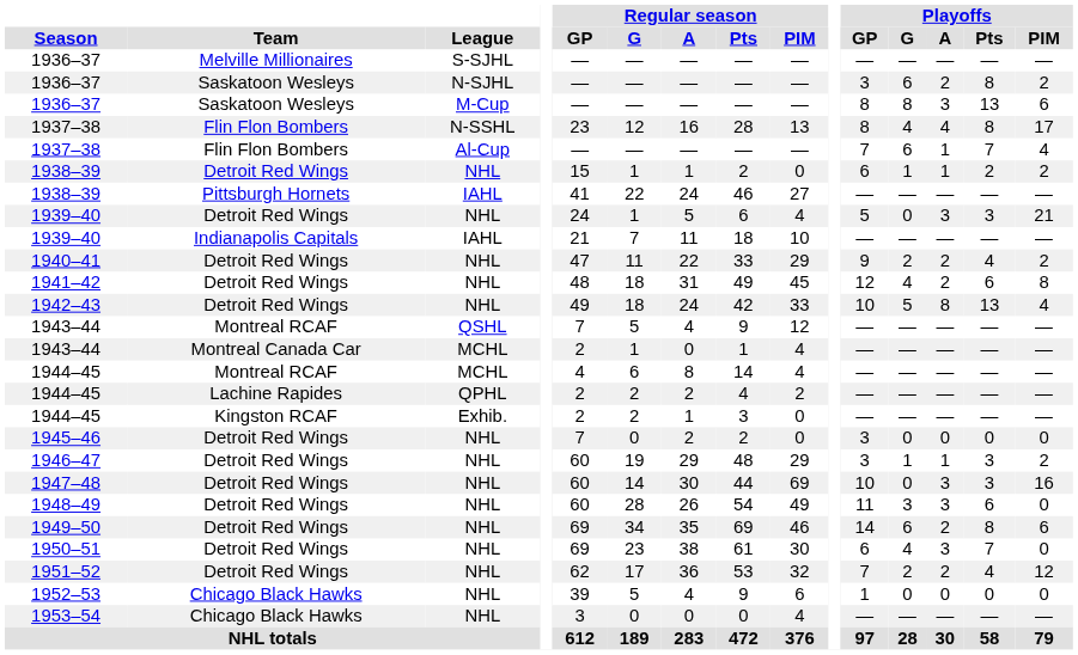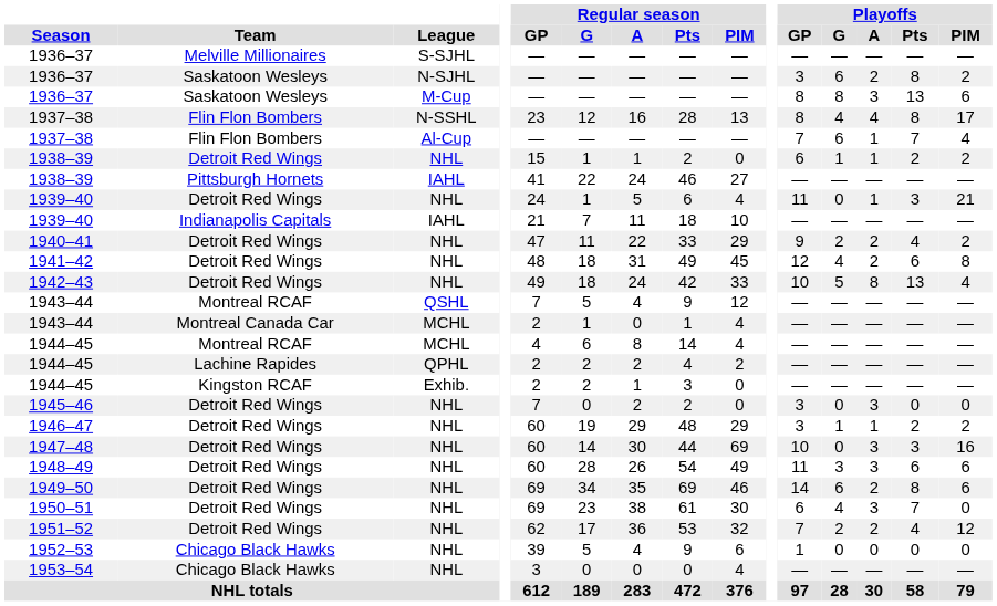 <table border="0" cellpadding="1" cellspacing="0" style="text-align:center; width:60em;">
 <tr style="background:#e0e0e0;">
 <th colspan="3"  bgcolor="#ffffff"> </th>
 <th rowspan="99" bgcolor="#ffffff"> </th>
 <th colspan="5"><a href='#'>Regular season</a></th>
 <th rowspan="99" bgcolor="#ffffff"> </th>
 <th colspan="5"><a href='#'>Playoffs</a></th>
 </tr>
 <tr style="background:#e0e0e0;">
 <th><a href='#'>Season</a></th>
 <th>Team</th>
 <th>League</th>
 <th>GP</th>
 <th><a href='#'>G</a></th>
 <th><a href='#'>A</a></th>
 <th><a href='#'>Pts</a></th>
 <th><a href='#'>PIM</a></th>
 <th>GP</th>
 <th>G</th>
 <th>A</th>
 <th>Pts</th>
 <th>PIM</th>
 </tr>
 <tr>
 <td>1936–37</td>
 <td><a href='#'>Melville Millionaires</a></td>
 <td>S-SJHL</td>
 <td>—</td>
 <td>—</td>
 <td>—</td>
 <td>—</td>
 <td>—</td>
 <td>—</td>
 <td>—</td>
 <td>—</td>
 <td>—</td>
 <td>—</td>
 </tr>
 <tr style="background:#f0f0f0;">
 <td>1936–37</td>
 <td>Saskatoon Wesleys</td>
 <td>N-SJHL</td>
 <td>—</td>
 <td>—</td>
 <td>—</td>
 <td>—</td>
 <td>—</td>
 <td>3</td>
 <td>6</td>
 <td>2</td>
 <td>8</td>
 <td>2</td>
 </tr>
 <tr>
 <td><a href='#'>1936–37</a></td>
 <td>Saskatoon Wesleys</td>
 <td><a href='#'>M-Cup</a></td>
 <td>—</td>
 <td>—</td>
 <td>—</td>
 <td>—</td>
 <td>—</td>
 <td>8</td>
 <td>8</td>
 <td>3</td>
 <td>13</td>
 <td>6</td>
 </tr>
 <tr style="background:#f0f0f0;">
 <td>1937–38</td>
 <td><a href='#'>Flin Flon Bombers</a></td>
 <td>N-SSHL</td>
 <td>23</td>
 <td>12</td>
 <td>16</td>
 <td>28</td>
 <td>13</td>
 <td>8</td>
 <td>4</td>
 <td>4</td>
 <td>8</td>
 <td>17</td>
 </tr>
 <tr>
 <td><a href='#'>1937–38</a></td>
 <td>Flin Flon Bombers</td>
 <td><a href='#'>Al-Cup</a></td>
 <td>—</td>
 <td>—</td>
 <td>—</td>
 <td>—</td>
 <td>—</td>
 <td>7</td>
 <td>6</td>
 <td>1</td>
 <td>7</td>
 <td>4</td>
 </tr>
 <tr style="background:#f0f0f0;">
 <td><a href='#'>1938–39</a></td>
 <td><a href='#'>Detroit Red Wings</a></td>
 <td><a href='#'>NHL</a></td>
 <td>15</td>
 <td>1</td>
 <td>1</td>
 <td>2</td>
 <td>0</td>
 <td>6</td>
 <td>1</td>
 <td>1</td>
 <td>2</td>
 <td>2</td>
 </tr>
 <tr>
 <td><a href='#'>1938–39</a></td>
 <td><a href='#'>Pittsburgh Hornets</a></td>
 <td><a href='#'>IAHL</a></td>
 <td>41</td>
 <td>22</td>
 <td>24</td>
 <td>46</td>
 <td>27</td>
 <td>—</td>
 <td>—</td>
 <td>—</td>
 <td>—</td>
 <td>—</td>
 </tr>
 <tr style="background:#f0f0f0;">
 <td><a href='#'>1939–40</a></td>
 <td>Detroit Red Wings</td>
 <td>NHL</td>
 <td>24</td>
 <td>1</td>
 <td>5</td>
 <td>6</td>
 <td>4</td>
-<td>5</td>
+<td>11</td>
 <td>0</td>
-<td>3</td>
+<td>1</td>
 <td>3</td>
 <td>21</td>
 </tr>
 <tr>
 <td><a href='#'>1939–40</a></td>
 <td><a href='#'>Indianapolis Capitals</a></td>
 <td>IAHL</td>
 <td>21</td>
 <td>7</td>
 <td>11</td>
 <td>18</td>
 <td>10</td>
 <td>—</td>
 <td>—</td>
 <td>—</td>
 <td>—</td>
 <td>—</td>
 </tr>
 <tr style="background:#f0f0f0;">
 <td><a href='#'>1940–41</a></td>
 <td>Detroit Red Wings</td>
 <td>NHL</td>
 <td>47</td>
 <td>11</td>
 <td>22</td>
 <td>33</td>
 <td>29</td>
 <td>9</td>
 <td>2</td>
 <td>2</td>
 <td>4</td>
 <td>2</td>
 </tr>
 <tr>
 <td><a href='#'>1941–42</a></td>
 <td>Detroit Red Wings</td>
 <td>NHL</td>
 <td>48</td>
 <td>18</td>
 <td>31</td>
 <td>49</td>
 <td>45</td>
 <td>12</td>
 <td>4</td>
 <td>2</td>
 <td>6</td>
 <td>8</td>
 </tr>
 <tr style="background:#f0f0f0;">
 <td><a href='#'>1942–43</a></td>
 <td>Detroit Red Wings</td>
 <td>NHL</td>
 <td>49</td>
 <td>18</td>
 <td>24</td>
 <td>42</td>
 <td>33</td>
 <td>10</td>
 <td>5</td>
 <td>8</td>
 <td>13</td>
 <td>4</td>
 </tr>
 <tr>
 <td>1943–44</td>
 <td>Montreal RCAF</td>
 <td><a href='#'>QSHL</a></td>
 <td>7</td>
 <td>5</td>
 <td>4</td>
 <td>9</td>
 <td>12</td>
 <td>—</td>
 <td>—</td>
 <td>—</td>
 <td>—</td>
 <td>—</td>
 </tr>
 <tr style="background:#f0f0f0;">
 <td>1943–44</td>
 <td>Montreal Canada Car</td>
 <td>MCHL</td>
 <td>2</td>
 <td>1</td>
 <td>0</td>
 <td>1</td>
 <td>4</td>
 <td>—</td>
 <td>—</td>
 <td>—</td>
 <td>—</td>
 <td>—</td>
 </tr>
 <tr>
 <td>1944–45</td>
 <td>Montreal RCAF</td>
 <td>MCHL</td>
 <td>4</td>
 <td>6</td>
 <td>8</td>
 <td>14</td>
 <td>4</td>
 <td>—</td>
 <td>—</td>
 <td>—</td>
 <td>—</td>
 <td>—</td>
 </tr>
 <tr style="background:#f0f0f0;">
 <td>1944–45</td>
 <td>Lachine Rapides</td>
 <td>QPHL</td>
 <td>2</td>
 <td>2</td>
 <td>2</td>
 <td>4</td>
 <td>2</td>
 <td>—</td>
 <td>—</td>
 <td>—</td>
 <td>—</td>
 <td>—</td>
 </tr>
 <tr>
 <td>1944–45</td>
 <td>Kingston RCAF</td>
 <td>Exhib.</td>
 <td>2</td>
 <td>2</td>
 <td>1</td>
 <td>3</td>
 <td>0</td>
 <td>—</td>
 <td>—</td>
 <td>—</td>
 <td>—</td>
 <td>—</td>
 </tr>
 <tr style="background:#f0f0f0;">
 <td><a href='#'>1945–46</a></td>
 <td>Detroit Red Wings</td>
 <td>NHL</td>
 <td>7</td>
 <td>0</td>
 <td>2</td>
 <td>2</td>
 <td>0</td>
 <td>3</td>
 <td>0</td>
-<td>0</td>
+<td>3</td>
 <td>0</td>
 <td>0</td>
 </tr>
 <tr>
 <td><a href='#'>1946–47</a></td>
 <td>Detroit Red Wings</td>
 <td>NHL</td>
 <td>60</td>
 <td>19</td>
 <td>29</td>
 <td>48</td>
 <td>29</td>
 <td>3</td>
 <td>1</td>
 <td>1</td>
-<td>3</td>
+<td>2</td>
 <td>2</td>
 </tr>
 <tr style="background:#f0f0f0;">
 <td><a href='#'>1947–48</a></td>
 <td>Detroit Red Wings</td>
 <td>NHL</td>
 <td>60</td>
 <td>14</td>
 <td>30</td>
 <td>44</td>
 <td>69</td>
 <td>10</td>
 <td>0</td>
 <td>3</td>
 <td>3</td>
 <td>16</td>
 </tr>
 <tr>
 <td><a href='#'>1948–49</a></td>
 <td>Detroit Red Wings</td>
 <td>NHL</td>
 <td>60</td>
 <td>28</td>
 <td>26</td>
 <td>54</td>
 <td>49</td>
 <td>11</td>
 <td>3</td>
 <td>3</td>
 <td>6</td>
-<td>0</td>
+<td>6</td>
 </tr>
 <tr style="background:#f0f0f0;">
 <td><a href='#'>1949–50</a></td>
 <td>Detroit Red Wings</td>
 <td>NHL</td>
 <td>69</td>
 <td>34</td>
 <td>35</td>
 <td>69</td>
 <td>46</td>
 <td>14</td>
 <td>6</td>
 <td>2</td>
 <td>8</td>
 <td>6</td>
 </tr>
 <tr>
 <td><a href='#'>1950–51</a></td>
 <td>Detroit Red Wings</td>
 <td>NHL</td>
 <td>69</td>
 <td>23</td>
 <td>38</td>
 <td>61</td>
 <td>30</td>
 <td>6</td>
 <td>4</td>
 <td>3</td>
 <td>7</td>
 <td>0</td>
 </tr>
 <tr style="background:#f0f0f0;">
 <td><a href='#'>1951–52</a></td>
 <td>Detroit Red Wings</td>
 <td>NHL</td>
 <td>62</td>
 <td>17</td>
 <td>36</td>
 <td>53</td>
 <td>32</td>
 <td>7</td>
 <td>2</td>
 <td>2</td>
 <td>4</td>
 <td>12</td>
 </tr>
 <tr>
 <td><a href='#'>1952–53</a></td>
 <td><a href='#'>Chicago Black Hawks</a></td>
 <td>NHL</td>
 <td>39</td>
 <td>5</td>
 <td>4</td>
 <td>9</td>
 <td>6</td>
 <td>1</td>
 <td>0</td>
 <td>0</td>
 <td>0</td>
 <td>0</td>
 </tr>
 <tr style="background:#f0f0f0;">
 <td><a href='#'>1953–54</a></td>
 <td>Chicago Black Hawks</td>
 <td>NHL</td>
 <td>3</td>
 <td>0</td>
 <td>0</td>
 <td>0</td>
 <td>4</td>
 <td>—</td>
 <td>—</td>
 <td>—</td>
 <td>—</td>
 <td>—</td>
 </tr>
 <tr style="background:#e0e0e0;">
 <th colspan="3">NHL totals</th>
 <th>612</th>
 <th>189</th>
 <th>283</th>
 <th>472</th>
 <th>376</th>
 <th>97</th>
 <th>28</th>
 <th>30</th>
 <th>58</th>
 <th>79</th>
 </tr>
 </table>
